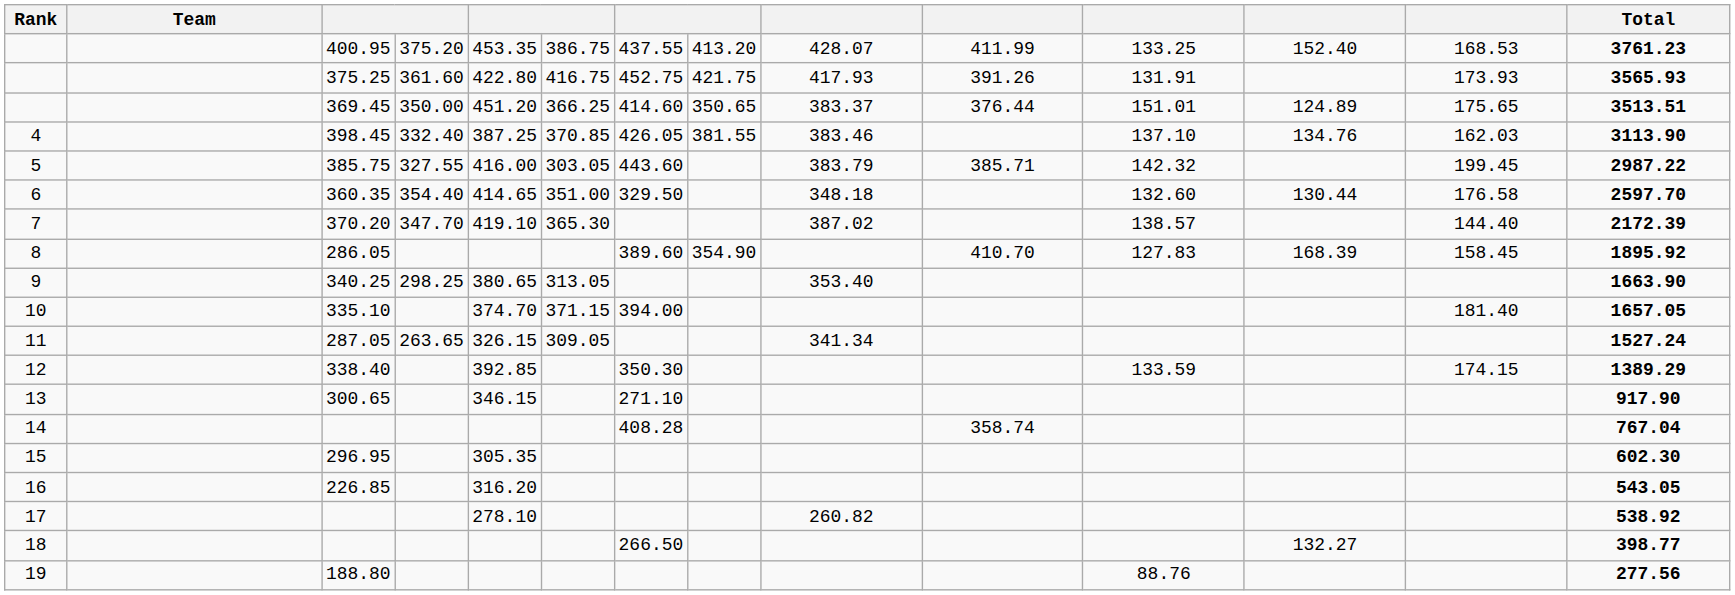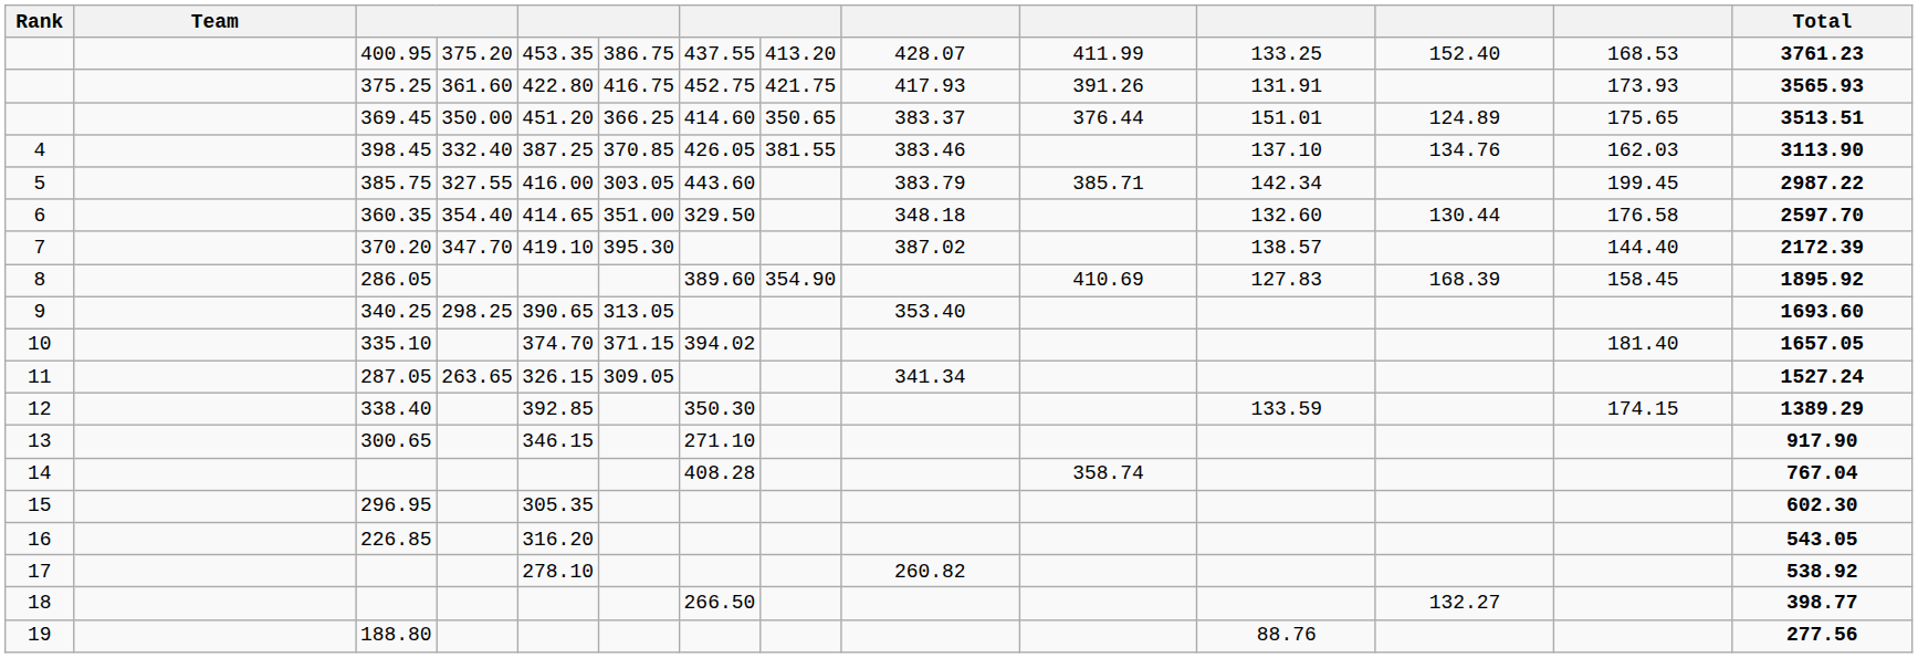 <table class="wikitable" style="text-align:center">
 <tr>
 <th width="40">Rank</th>
 <th width="200">Team</th>
 <th colspan="2" width="120"></th>
 <th colspan="2" width="120"></th>
 <th colspan="2" width="120"></th>
 <th width="120"></th>
 <th width="120"></th>
 <th width="120"></th>
 <th width="120"></th>
 <th width="120"></th>
 <th width="120">Total</th>
 </tr>
 <tr>
 <td></td>
 <td align="left"></td>
 <td>400.95</td>
 <td>375.20</td>
 <td>453.35</td>
 <td>386.75</td>
 <td>437.55</td>
 <td>413.20</td>
 <td>428.07</td>
 <td>411.99</td>
 <td>133.25</td>
 <td>152.40</td>
 <td>168.53</td>
 <td><strong>3761.23</strong></td>
 </tr>
 <tr>
 <td></td>
 <td align="left"></td>
 <td>375.25</td>
 <td>361.60</td>
 <td>422.80</td>
 <td>416.75</td>
 <td>452.75</td>
 <td>421.75</td>
 <td>417.93</td>
 <td>391.26</td>
 <td>131.91</td>
 <td></td>
 <td>173.93</td>
 <td><strong>3565.93</strong></td>
 </tr>
 <tr>
 <td></td>
 <td align="left"></td>
 <td>369.45</td>
 <td>350.00</td>
 <td>451.20</td>
 <td>366.25</td>
 <td>414.60</td>
 <td>350.65</td>
 <td>383.37</td>
 <td>376.44</td>
 <td>151.01</td>
 <td>124.89</td>
 <td>175.65</td>
 <td><strong>3513.51</strong></td>
 </tr>
 <tr>
 <td>4</td>
 <td align="left"></td>
 <td>398.45</td>
 <td>332.40</td>
 <td>387.25</td>
 <td>370.85</td>
 <td>426.05</td>
 <td>381.55</td>
 <td>383.46</td>
 <td></td>
 <td>137.10</td>
 <td>134.76</td>
 <td>162.03</td>
 <td><strong>3113.90</strong></td>
 </tr>
 <tr>
 <td>5</td>
 <td align="left"></td>
 <td>385.75</td>
 <td>327.55</td>
 <td>416.00</td>
 <td>303.05</td>
 <td>443.60</td>
 <td></td>
 <td>383.79</td>
 <td>385.71</td>
-<td>142.32</td>
+<td>142.34</td>
 <td></td>
 <td>199.45</td>
 <td><strong>2987.22</strong></td>
 </tr>
 <tr>
 <td>6</td>
 <td align="left"></td>
 <td>360.35</td>
 <td>354.40</td>
 <td>414.65</td>
 <td>351.00</td>
 <td>329.50</td>
 <td></td>
 <td>348.18</td>
 <td></td>
 <td>132.60</td>
 <td>130.44</td>
 <td>176.58</td>
 <td><strong>2597.70</strong></td>
 </tr>
 <tr>
 <td>7</td>
 <td align="left"></td>
 <td>370.20</td>
 <td>347.70</td>
 <td>419.10</td>
-<td>365.30</td>
+<td>395.30</td>
 <td></td>
 <td></td>
 <td>387.02</td>
 <td></td>
 <td>138.57</td>
 <td></td>
 <td>144.40</td>
 <td><strong>2172.39</strong></td>
 </tr>
 <tr>
 <td>8</td>
 <td align="left"></td>
 <td>286.05</td>
 <td></td>
 <td></td>
 <td></td>
 <td>389.60</td>
 <td>354.90</td>
 <td></td>
-<td>410.70</td>
+<td>410.69</td>
 <td>127.83</td>
 <td>168.39</td>
 <td>158.45</td>
 <td><strong>1895.92</strong></td>
 </tr>
 <tr>
 <td>9</td>
 <td align="left"></td>
 <td>340.25</td>
 <td>298.25</td>
-<td>380.65</td>
+<td>390.65</td>
 <td>313.05</td>
 <td></td>
 <td></td>
 <td>353.40</td>
 <td></td>
 <td></td>
 <td></td>
 <td></td>
-<td><strong>1663.90</strong></td>
+<td><strong>1693.60</strong></td>
 </tr>
 <tr>
 <td>10</td>
 <td align="left"></td>
 <td>335.10</td>
 <td></td>
 <td>374.70</td>
 <td>371.15</td>
-<td>394.00</td>
+<td>394.02</td>
 <td></td>
 <td></td>
 <td></td>
 <td></td>
 <td></td>
 <td>181.40</td>
 <td><strong>1657.05</strong></td>
 </tr>
 <tr>
 <td>11</td>
 <td align="left"></td>
 <td>287.05</td>
 <td>263.65</td>
 <td>326.15</td>
 <td>309.05</td>
 <td></td>
 <td></td>
 <td>341.34</td>
 <td></td>
 <td></td>
 <td></td>
 <td></td>
 <td><strong>1527.24</strong></td>
 </tr>
 <tr>
 <td>12</td>
 <td align="left"></td>
 <td>338.40</td>
 <td></td>
 <td>392.85</td>
 <td></td>
 <td>350.30</td>
 <td></td>
 <td></td>
 <td></td>
 <td>133.59</td>
 <td></td>
 <td>174.15</td>
 <td><strong>1389.29</strong></td>
 </tr>
 <tr>
 <td>13</td>
 <td align="left"></td>
 <td>300.65</td>
 <td></td>
 <td>346.15</td>
 <td></td>
 <td>271.10</td>
 <td></td>
 <td></td>
 <td></td>
 <td></td>
 <td></td>
 <td></td>
 <td><strong>917.90</strong></td>
 </tr>
 <tr>
 <td>14</td>
 <td align="left"></td>
 <td></td>
 <td></td>
 <td></td>
 <td></td>
 <td>408.28</td>
 <td></td>
 <td></td>
 <td>358.74</td>
 <td></td>
 <td></td>
 <td></td>
 <td><strong>767.04</strong></td>
 </tr>
 <tr>
 <td>15</td>
 <td align="left"></td>
 <td>296.95</td>
 <td></td>
 <td>305.35</td>
 <td></td>
 <td></td>
 <td></td>
 <td></td>
 <td></td>
 <td></td>
 <td></td>
 <td></td>
 <td><strong>602.30</strong></td>
 </tr>
 <tr>
 <td>16</td>
 <td align="left"></td>
 <td>226.85</td>
 <td></td>
 <td>316.20</td>
 <td></td>
 <td></td>
 <td></td>
 <td></td>
 <td></td>
 <td></td>
 <td></td>
 <td></td>
 <td><strong>543.05</strong></td>
 </tr>
 <tr>
 <td>17</td>
 <td align="left"></td>
 <td></td>
 <td></td>
 <td>278.10</td>
 <td></td>
 <td></td>
 <td></td>
 <td>260.82</td>
 <td></td>
 <td></td>
 <td></td>
 <td></td>
 <td><strong>538.92</strong></td>
 </tr>
 <tr>
 <td>18</td>
 <td align="left"></td>
 <td></td>
 <td></td>
 <td></td>
 <td></td>
 <td>266.50</td>
 <td></td>
 <td></td>
 <td></td>
 <td></td>
 <td>132.27</td>
 <td></td>
 <td><strong>398.77</strong></td>
 </tr>
 <tr>
 <td>19</td>
 <td align="left"></td>
 <td>188.80</td>
 <td></td>
 <td></td>
 <td></td>
 <td></td>
 <td></td>
 <td></td>
 <td></td>
 <td>88.76</td>
 <td></td>
 <td></td>
 <td><strong>277.56</strong></td>
 </tr>
 </table>
